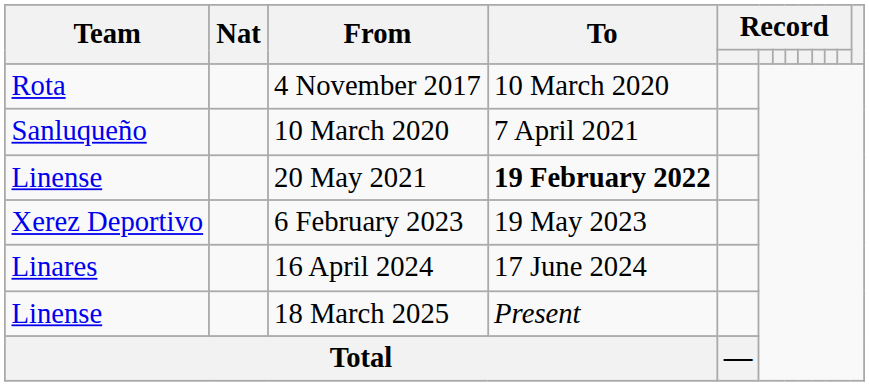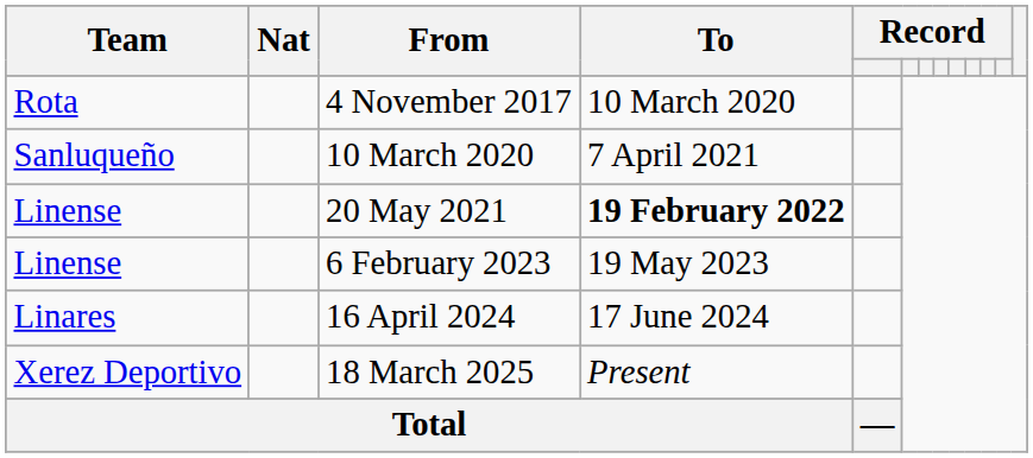 <table class="wikitable" style="text-align: center">
 <tr>
 <th rowspan="2">Team</th>
 <th rowspan="2">Nat</th>
 <th rowspan="2">From</th>
 <th rowspan="2">To</th>
 <th colspan="8">Record</th>
 <th rowspan=2></th>
 </tr>
 <tr>
 <th></th>
 <th></th>
 <th></th>
 <th></th>
 <th></th>
 <th></th>
 <th></th>
 <th></th>
 </tr>
 <tr>
 <td align=left><a href='#'>Rota</a></td>
 <td></td>
 <td align=left>4 November 2017</td>
 <td align=left>10 March 2020<br></td>
 <td></td>
 </tr>
 <tr>
 <td align=left><a href='#'>Sanluqueño</a></td>
 <td></td>
 <td align=left>10 March 2020</td>
 <td align=left>7 April 2021<br></td>
 <td></td>
 </tr>
 <tr>
 <td align=left><a href='#'>Linense</a></td>
 <td></td>
 <td align=left>20 May 2021</td>
 <td align=left><strong>19 February 2022<br></strong></td>
 <td></td>
 </tr>
 <tr>
-<td align=left><a href='#'>Xerez Deportivo</a></td>
+<td align=left><a href='#'>Linense</a></td>
 <td></td>
 <td align=left>6 February 2023</td>
 <td align=left>19 May 2023<br></td>
 <td></td>
 </tr>
 <tr>
 <td align=left><a href='#'>Linares</a></td>
 <td></td>
 <td align=left>16 April 2024</td>
 <td align=left>17 June 2024<br></td>
 <td></td>
 </tr>
 <tr>
-<td align=left><a href='#'>Linense</a></td>
+<td align=left><a href='#'>Xerez Deportivo</a></td>
 <td></td>
 <td align=left>18 March 2025</td>
 <td align=left><em>Present</em><br></td>
 <td></td>
 </tr>
 <tr>
 <th colspan="4">Total<br></th>
 <th>—</th>
 </tr>
 </table>
